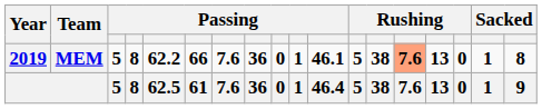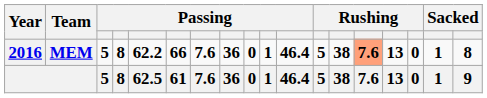 <table class="wikitable" style="text-align:center;">
 <tr>
 <th rowspan="2">Year</th>
 <th rowspan="2">Team</th>
 <th colspan="9">Passing</th>
 <th colspan="5">Rushing</th>
 <th colspan="2">Sacked</th>
 </tr>
 <tr>
 <th></th>
 <th></th>
 <th></th>
 <th></th>
 <th></th>
 <th></th>
 <th></th>
 <th></th>
 <th></th>
 <th></th>
 <th></th>
 <th></th>
 <th></th>
 <th></th>
 <th></th>
 <th></th>
 </tr>
 <tr>
-<th><a href='#'>2019</a></th>
+<th><a href='#'>2016</a></th>
 <th><a href='#'>MEM</a></th>
 <td><strong>5</strong></td>
 <td><strong>8</strong></td>
 <td><strong>62.2</strong></td>
 <td><strong>66</strong></td>
 <td><strong>7.6</strong></td>
 <td><strong>36</strong></td>
 <td><strong>0</strong></td>
 <td><strong>1</strong></td>
-<td><strong>46.1</strong></td>
+<td><strong>46.4</strong></td>
 <td><strong>5</strong></td>
 <td><strong>38</strong></td>
 <td style="background: lightsalmon;"><strong>7.6</strong></td>
 <td><strong>13</strong></td>
 <td><strong>0</strong></td>
 <td><strong>1</strong></td>
 <td><strong>8</strong></td>
 </tr>
 <tr>
 <th colspan="2"></th>
 <th>5</th>
 <th>8</th>
 <th>62.5</th>
 <th>61</th>
 <th>7.6</th>
 <th>36</th>
 <th>0</th>
 <th>1</th>
 <th>46.4</th>
 <th>5</th>
 <th>38</th>
 <th>7.6</th>
 <th>13</th>
 <th>0</th>
 <th>1</th>
 <th>9</th>
 </tr>
 </table>
